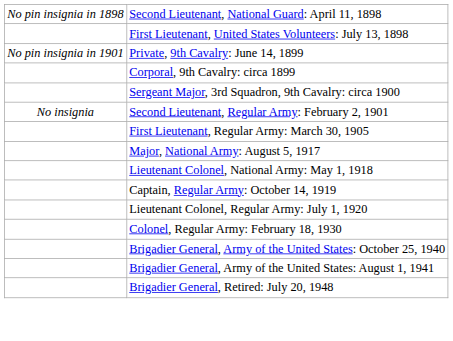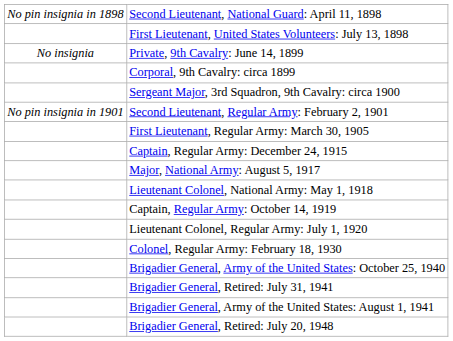 <table class="wikitable" style="background:white">
 <tr>
 <td align="center"><em>No pin insignia in 1898</em></td>
 <td><a href='#'>Second Lieutenant</a>, <a href='#'>National Guard</a>: April 11, 1898</td>
 </tr>
 <tr>
 <td align="center"></td>
 <td><a href='#'>First Lieutenant</a>, <a href='#'>United States Volunteers</a>: July 13, 1898</td>
 </tr>
 <tr>
-<td align="center"><em>No pin insignia in 1901</em></td>
+<td align="center"><em>No insignia</em></td>
 <td><a href='#'>Private</a>, <a href='#'>9th Cavalry</a>: June 14, 1899</td>
 </tr>
 <tr>
 <td align="center"></td>
 <td><a href='#'>Corporal</a>, 9th Cavalry: circa 1899</td>
 </tr>
 <tr>
 <td align="center"></td>
 <td><a href='#'>Sergeant Major</a>, 3rd Squadron, 9th Cavalry: circa 1900</td>
 </tr>
 <tr>
-<td align="center"><em>No insignia</em></td>
+<td align="center"><em>No pin insignia in 1901</em></td>
 <td><a href='#'>Second Lieutenant</a>, <a href='#'>Regular Army</a>: February 2, 1901</td>
 </tr>
 <tr>
 <td align="center"></td>
 <td><a href='#'>First Lieutenant</a>, Regular Army: March 30, 1905</td>
+</tr>
+<tr>
+<td align="center"></td>
+<td><a href='#'>Captain</a>, Regular Army: December 24, 1915</td>
 </tr>
 <tr>
 <td align="center"></td>
 <td><a href='#'>Major</a>, <a href='#'>National Army</a>: August 5, 1917</td>
 </tr>
 <tr>
 <td align="center"></td>
 <td><a href='#'>Lieutenant Colonel</a>, National Army: May 1, 1918</td>
 </tr>
 <tr>
 <td align="center"></td>
 <td>Captain, <a href='#'>Regular Army</a>: October 14, 1919</td>
 </tr>
 <tr>
 <td align="center"></td>
 <td>Lieutenant Colonel, Regular Army: July 1, 1920</td>
 </tr>
 <tr>
 <td align="center"></td>
 <td><a href='#'>Colonel</a>, Regular Army: February 18, 1930</td>
 </tr>
 <tr>
 <td align="center"></td>
 <td><a href='#'>Brigadier General</a>, <a href='#'>Army of the United States</a>: October 25, 1940</td>
 </tr>
 <tr>
 <td align="center"></td>
+<td><a href='#'>Brigadier General</a>, Retired: July 31, 1941</td>
+</tr>
+<tr>
+<td align="center"></td>
 <td><a href='#'>Brigadier General</a>, Army of the United States: August 1, 1941</td>
 </tr>
 <tr>
 <td align="center"></td>
 <td><a href='#'>Brigadier General</a>, Retired: July 20, 1948</td>
 </tr>
 </table>
